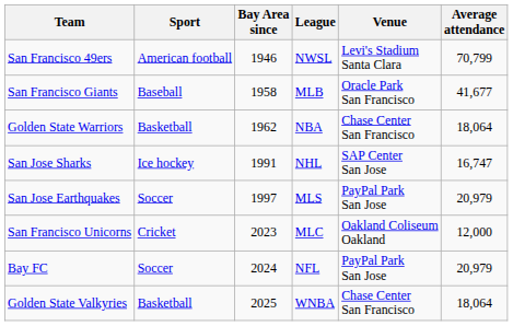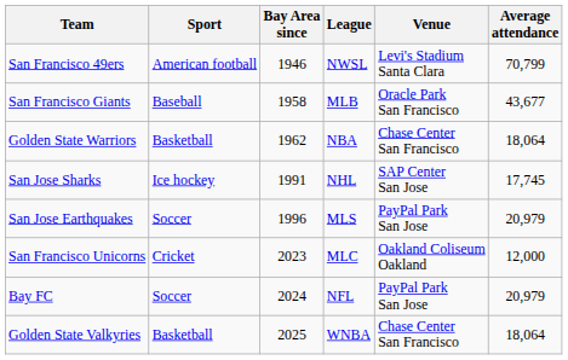 <table class="wikitable sortable">
 <tr>
 <th>Team</th>
 <th>Sport</th>
 <th>Bay Area <br> since</th>
 <th>League</th>
 <th>Venue</th>
 <th>Average <br> attendance</th>
 </tr>
 <tr>
 <td><a href='#'>San Francisco 49ers</a></td>
 <td><a href='#'>American football</a></td>
 <td style="text-align: center;">1946</td>
 <td><a href='#'>NWSL</a></td>
 <td><a href='#'>Levi's Stadium</a> <br> Santa Clara</td>
 <td align=center>70,799</td>
 </tr>
 <tr>
 <td><a href='#'>San Francisco Giants</a></td>
 <td><a href='#'>Baseball</a></td>
 <td style="text-align: center;">1958</td>
 <td><a href='#'>MLB</a></td>
 <td><a href='#'>Oracle Park</a> <br> San Francisco</td>
-<td align=center>41,677</td>
+<td align=center>43,677</td>
 </tr>
 <tr>
 <td><a href='#'>Golden State Warriors</a></td>
 <td><a href='#'>Basketball</a></td>
 <td style="text-align: center;">1962</td>
 <td><a href='#'>NBA</a></td>
 <td><a href='#'>Chase Center</a> <br> San Francisco</td>
 <td align=center>18,064</td>
 </tr>
 <tr>
 <td><a href='#'>San Jose Sharks</a></td>
 <td><a href='#'>Ice hockey</a></td>
 <td style="text-align: center;">1991</td>
 <td><a href='#'>NHL</a></td>
 <td><a href='#'>SAP Center</a> <br> San Jose</td>
-<td align=center>16,747</td>
+<td align=center>17,745</td>
 </tr>
 <tr>
 <td><a href='#'>San Jose Earthquakes</a></td>
 <td><a href='#'>Soccer</a></td>
-<td align=center>1997</td>
+<td align=center>1996</td>
 <td><a href='#'>MLS</a></td>
 <td><a href='#'>PayPal Park</a> <br> San Jose</td>
 <td align=center>20,979</td>
 </tr>
 <tr>
 <td><a href='#'>San Francisco Unicorns</a></td>
 <td><a href='#'>Cricket</a></td>
 <td align=center>2023</td>
 <td><a href='#'>MLC</a></td>
 <td><a href='#'>Oakland Coliseum</a> <br> Oakland</td>
 <td align=center>12,000</td>
 </tr>
 <tr>
 <td><a href='#'>Bay FC</a></td>
 <td><a href='#'>Soccer</a></td>
 <td align=center>2024</td>
 <td><a href='#'>NFL</a></td>
 <td><a href='#'>PayPal Park</a> <br> San Jose</td>
 <td align=center>20,979</td>
 </tr>
 <tr>
 <td><a href='#'>Golden State Valkyries</a></td>
 <td><a href='#'>Basketball</a></td>
 <td style="text-align: center;">2025</td>
 <td><a href='#'>WNBA</a></td>
 <td><a href='#'>Chase Center</a> <br> San Francisco</td>
 <td align=center>18,064</td>
 </tr>
 </table>
